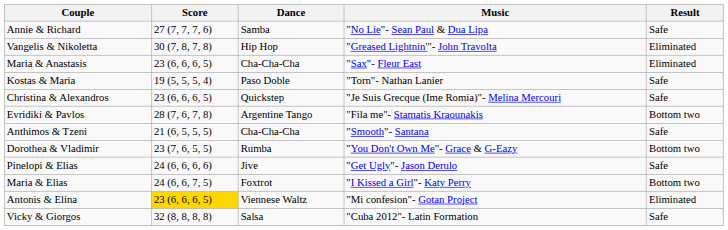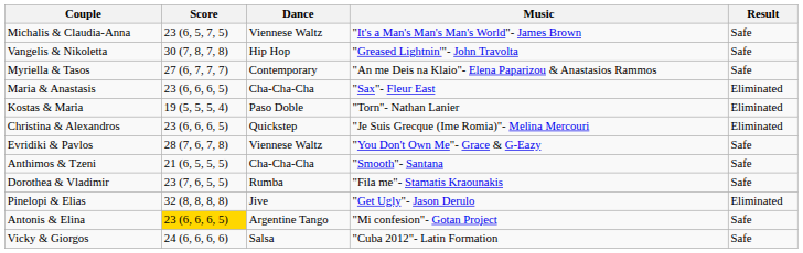 <table class="wikitable sortable" style="width:85%;">
 <tr>
 <th>Couple</th>
 <th>Score</th>
 <th>Dance</th>
 <th>Music</th>
 <th>Result</th>
 </tr>
 <tr>
-<td>Annie & Richard</td>
-<td>27 (7, 7, 7, 6)</td>
-<td>Samba</td>
-<td>"<a href='#'>No Lie</a>"- <a href='#'>Sean Paul</a> & <a href='#'>Dua Lipa</a></td>
+<td>Michalis & Claudia-Anna</td>
+<td>23 (6, 5, 7, 5)</td>
+<td>Viennese Waltz</td>
+<td>"<a href='#'>It's a Man's Man's Man's World</a>"- <a href='#'>James Brown</a></td>
 <td>Safe</td>
 </tr>
 <tr>
 <td>Vangelis & Nikoletta</td>
 <td>30 (7, 8, 7, 8)</td>
 <td>Hip Hop</td>
 <td>"<a href='#'>Greased Lightnin'</a>"- <a href='#'>John Travolta</a></td>
-<td>Eliminated</td>
+<td>Safe</td>
+</tr>
+<tr>
+<td>Myriella & Tasos</td>
+<td>27 (6, 7, 7, 7)</td>
+<td>Contemporary</td>
+<td>"An me Deis na Klaio"- <a href='#'>Elena Paparizou</a> & Anastasios Rammos</td>
+<td>Safe</td>
 </tr>
 <tr>
 <td>Maria & Anastasis</td>
 <td>23 (6, 6, 6, 5)</td>
 <td>Cha-Cha-Cha</td>
 <td>"<a href='#'>Sax</a>"- <a href='#'>Fleur East</a></td>
 <td>Eliminated</td>
 </tr>
 <tr>
 <td>Kostas & Maria</td>
 <td>19 (5, 5, 5, 4)</td>
 <td>Paso Doble</td>
 <td>"Torn"- Nathan Lanier</td>
-<td>Safe</td>
+<td>Eliminated</td>
 </tr>
 <tr>
 <td>Christina & Alexandros</td>
 <td>23 (6, 6, 6, 5)</td>
 <td>Quickstep</td>
 <td>"Je Suis Grecque (Ime Romia)"- <a href='#'>Melina Mercouri</a></td>
-<td>Safe</td>
+<td>Eliminated</td>
 </tr>
 <tr>
 <td>Evridiki & Pavlos</td>
 <td>28 (7, 6, 7, 8)</td>
-<td>Argentine Tango</td>
-<td>"Fila me"- <a href='#'>Stamatis Kraounakis</a></td>
-<td>Bottom two</td>
+<td>Viennese Waltz</td>
+<td>"<a href='#'>You Don't Own Me</a>"- <a href='#'>Grace</a> & <a href='#'>G-Eazy</a></td>
+<td>Safe</td>
 </tr>
 <tr>
 <td>Anthimos & Tzeni</td>
 <td>21 (6, 5, 5, 5)</td>
 <td>Cha-Cha-Cha</td>
 <td>"<a href='#'>Smooth</a>"- <a href='#'>Santana</a></td>
 <td>Safe</td>
 </tr>
 <tr>
 <td>Dorothea & Vladimir</td>
 <td>23 (7, 6, 5, 5)</td>
 <td>Rumba</td>
-<td>"<a href='#'>You Don't Own Me</a>"- <a href='#'>Grace</a> & <a href='#'>G-Eazy</a></td>
-<td>Bottom two</td>
+<td>"Fila me"- <a href='#'>Stamatis Kraounakis</a></td>
+<td>Safe</td>
 </tr>
 <tr>
 <td>Pinelopi & Elias</td>
-<td>24 (6, 6, 6, 6)</td>
+<td>32 (8, 8, 8, 8)</td>
 <td>Jive</td>
 <td>"<a href='#'>Get Ugly</a>"- <a href='#'>Jason Derulo</a></td>
-<td>Safe</td>
-</tr>
-<tr>
-<td>Maria & Elias</td>
-<td>24 (6, 6, 7, 5)</td>
-<td>Foxtrot</td>
-<td>"<a href='#'>I Kissed a Girl</a>"- <a href='#'>Katy Perry</a></td>
-<td>Bottom two</td>
+<td>Eliminated</td>
 </tr>
 <tr>
 <td>Antonis & Elina</td>
 <td style="background: gold;">23 (6, 6, 6, 5)</td>
-<td>Viennese Waltz</td>
+<td>Argentine Tango</td>
 <td>"Mi confesion"- <a href='#'>Gotan Project</a></td>
-<td>Eliminated</td>
+<td>Safe</td>
 </tr>
 <tr>
 <td>Vicky & Giorgos</td>
-<td>32 (8, 8, 8, 8)</td>
+<td>24 (6, 6, 6, 6)</td>
 <td>Salsa</td>
 <td>"Cuba 2012"- Latin Formation</td>
 <td>Safe</td>
 </tr>
 </table>
